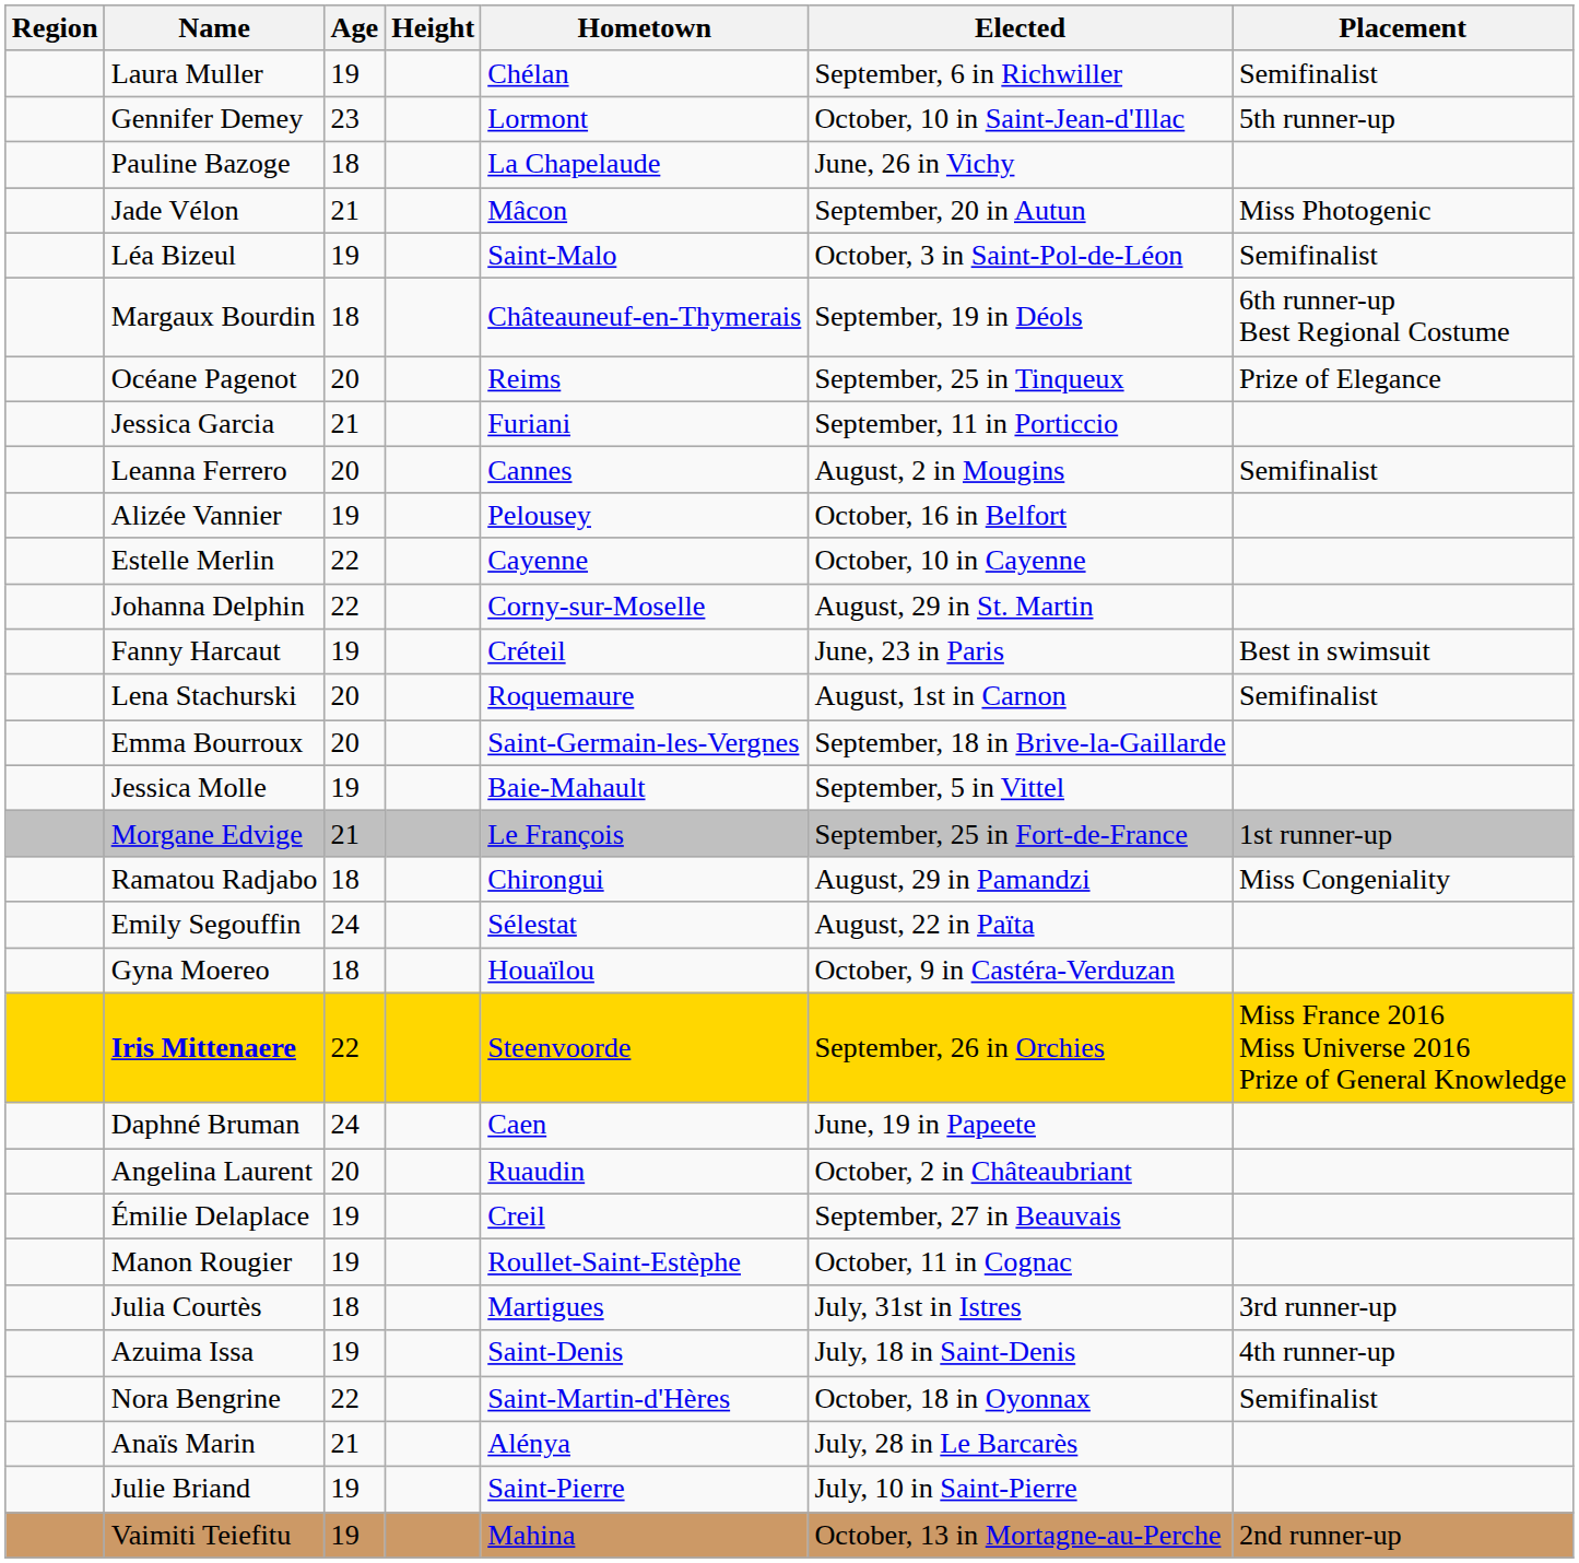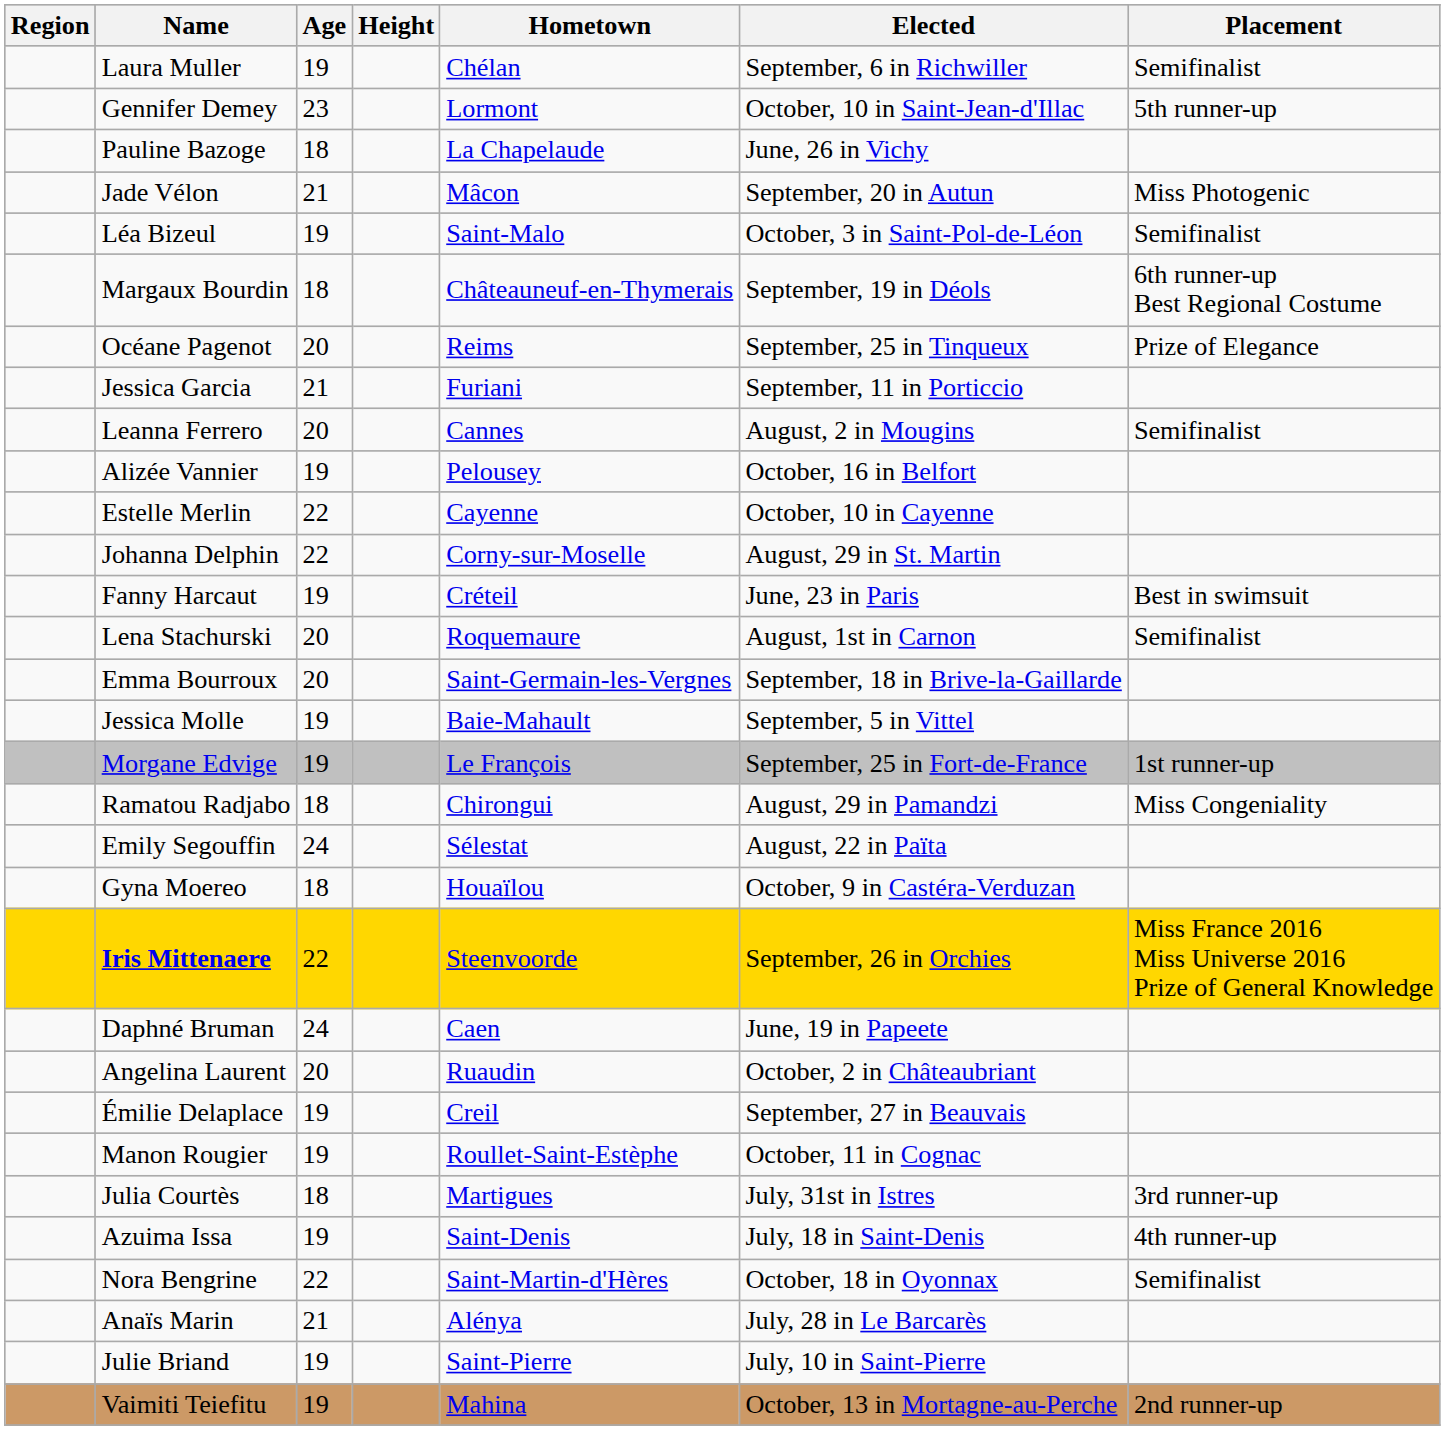 <table class="wikitable sortable">
 <tr>
 <th scope="col">Region</th>
 <th scope="col">Name</th>
 <th scope="col">Age</th>
 <th scope="col">Height</th>
 <th scope="col">Hometown</th>
 <th scope="col">Elected</th>
 <th scope="col">Placement</th>
 </tr>
 <tr>
 <td></td>
 <td>Laura Muller</td>
 <td>19</td>
 <td></td>
 <td><a href='#'>Chélan</a></td>
 <td>September, 6 in <a href='#'>Richwiller</a></td>
 <td>Semifinalist</td>
 </tr>
 <tr>
 <td></td>
 <td>Gennifer Demey</td>
 <td>23</td>
 <td></td>
 <td><a href='#'>Lormont</a></td>
 <td>October, 10 in <a href='#'>Saint-Jean-d'Illac</a></td>
 <td>5th runner-up</td>
 </tr>
 <tr>
 <td></td>
 <td>Pauline Bazoge</td>
 <td>18</td>
 <td></td>
 <td><a href='#'>La Chapelaude</a></td>
 <td>June, 26 in <a href='#'>Vichy</a></td>
 <td></td>
 </tr>
 <tr>
 <td></td>
 <td>Jade Vélon</td>
 <td>21</td>
 <td></td>
 <td><a href='#'>Mâcon</a></td>
 <td>September, 20 in <a href='#'>Autun</a></td>
 <td>Miss Photogenic</td>
 </tr>
 <tr>
 <td></td>
 <td>Léa Bizeul</td>
 <td>19</td>
 <td></td>
 <td><a href='#'>Saint-Malo</a></td>
 <td>October, 3 in <a href='#'>Saint-Pol-de-Léon</a></td>
 <td>Semifinalist</td>
 </tr>
 <tr>
 <td></td>
 <td>Margaux Bourdin</td>
 <td>18</td>
 <td></td>
 <td><a href='#'>Châteauneuf-en-Thymerais</a></td>
 <td>September, 19 in <a href='#'>Déols</a></td>
 <td>6th runner-up <br> Best Regional Costume</td>
 </tr>
 <tr>
 <td></td>
 <td>Océane Pagenot</td>
 <td>20</td>
 <td></td>
 <td><a href='#'>Reims</a></td>
 <td>September, 25 in <a href='#'>Tinqueux</a></td>
 <td>Prize of Elegance</td>
 </tr>
 <tr>
 <td></td>
 <td>Jessica Garcia</td>
 <td>21</td>
 <td></td>
 <td><a href='#'>Furiani</a></td>
 <td>September, 11 in <a href='#'>Porticcio</a></td>
 <td></td>
 </tr>
 <tr>
 <td></td>
 <td>Leanna Ferrero</td>
 <td>20</td>
 <td></td>
 <td><a href='#'>Cannes</a></td>
 <td>August, 2 in <a href='#'>Mougins</a></td>
 <td>Semifinalist</td>
 </tr>
 <tr>
 <td></td>
 <td>Alizée Vannier</td>
 <td>19</td>
 <td></td>
 <td><a href='#'>Pelousey</a></td>
 <td>October, 16 in <a href='#'>Belfort</a></td>
 <td></td>
 </tr>
 <tr>
 <td></td>
 <td>Estelle Merlin</td>
 <td>22</td>
 <td></td>
 <td><a href='#'>Cayenne</a></td>
 <td>October, 10 in <a href='#'>Cayenne</a></td>
 <td></td>
 </tr>
 <tr>
 <td></td>
 <td>Johanna Delphin</td>
 <td>22</td>
 <td></td>
 <td><a href='#'>Corny-sur-Moselle</a></td>
 <td>August, 29 in <a href='#'>St. Martin</a></td>
 <td></td>
 </tr>
 <tr>
 <td></td>
 <td>Fanny Harcaut</td>
 <td>19</td>
 <td></td>
 <td><a href='#'>Créteil</a></td>
 <td>June, 23 in <a href='#'>Paris</a></td>
 <td>Best in swimsuit</td>
 </tr>
 <tr>
 <td></td>
 <td>Lena Stachurski</td>
 <td>20</td>
 <td></td>
 <td><a href='#'>Roquemaure</a></td>
 <td>August, 1st in <a href='#'>Carnon</a></td>
 <td>Semifinalist</td>
 </tr>
 <tr>
 <td></td>
 <td>Emma Bourroux</td>
 <td>20</td>
 <td></td>
 <td><a href='#'>Saint-Germain-les-Vergnes</a></td>
 <td>September, 18 in <a href='#'>Brive-la-Gaillarde</a></td>
 <td></td>
 </tr>
 <tr>
 <td></td>
 <td>Jessica Molle</td>
 <td>19</td>
 <td></td>
 <td><a href='#'>Baie-Mahault</a></td>
 <td>September, 5 in <a href='#'>Vittel</a></td>
 <td></td>
 </tr>
 <tr bgcolor=silver>
 <td></td>
 <td><a href='#'>Morgane Edvige</a></td>
-<td>21</td>
+<td>19</td>
 <td></td>
 <td><a href='#'>Le François</a></td>
 <td>September, 25 in <a href='#'>Fort-de-France</a></td>
 <td>1st runner-up</td>
 </tr>
 <tr>
 <td></td>
 <td>Ramatou Radjabo</td>
 <td>18</td>
 <td></td>
 <td><a href='#'>Chirongui</a></td>
 <td>August, 29 in <a href='#'>Pamandzi</a></td>
 <td>Miss Congeniality</td>
 </tr>
 <tr>
 <td></td>
 <td>Emily Segouffin</td>
 <td>24</td>
 <td></td>
 <td><a href='#'>Sélestat</a></td>
 <td>August, 22 in <a href='#'>Païta</a></td>
 <td></td>
 </tr>
 <tr>
 <td></td>
 <td>Gyna Moereo</td>
 <td>18</td>
 <td></td>
 <td><a href='#'>Houaïlou</a></td>
 <td>October, 9 in <a href='#'>Castéra-Verduzan</a></td>
 <td></td>
 </tr>
 <tr bgcolor=gold>
 <td></td>
 <td><strong><a href='#'>Iris Mittenaere</a></strong></td>
 <td>22</td>
 <td></td>
 <td><a href='#'>Steenvoorde</a></td>
 <td>September, 26 in <a href='#'>Orchies</a></td>
 <td>Miss France 2016 <br> Miss Universe 2016 <br> Prize of General Knowledge</td>
 </tr>
 <tr>
 <td></td>
 <td>Daphné Bruman</td>
 <td>24</td>
 <td></td>
 <td><a href='#'>Caen</a></td>
 <td>June, 19 in <a href='#'>Papeete</a></td>
 <td></td>
 </tr>
 <tr>
 <td></td>
 <td>Angelina Laurent</td>
 <td>20</td>
 <td></td>
 <td><a href='#'>Ruaudin</a></td>
 <td>October, 2 in <a href='#'>Châteaubriant</a></td>
 <td></td>
 </tr>
 <tr>
 <td></td>
 <td>Émilie Delaplace</td>
 <td>19</td>
 <td></td>
 <td><a href='#'>Creil</a></td>
 <td>September, 27 in <a href='#'>Beauvais</a></td>
 <td></td>
 </tr>
 <tr>
 <td></td>
 <td>Manon Rougier</td>
 <td>19</td>
 <td></td>
 <td><a href='#'>Roullet-Saint-Estèphe</a></td>
 <td>October, 11 in <a href='#'>Cognac</a></td>
 <td></td>
 </tr>
 <tr>
 <td></td>
 <td>Julia Courtès</td>
 <td>18</td>
 <td></td>
 <td><a href='#'>Martigues</a></td>
 <td>July, 31st in <a href='#'>Istres</a></td>
 <td>3rd runner-up</td>
 </tr>
 <tr>
 <td></td>
 <td>Azuima Issa</td>
 <td>19</td>
 <td></td>
 <td><a href='#'>Saint-Denis</a></td>
 <td>July, 18 in <a href='#'>Saint-Denis</a></td>
 <td>4th runner-up</td>
 </tr>
 <tr>
 <td></td>
 <td>Nora Bengrine</td>
 <td>22</td>
 <td></td>
 <td><a href='#'>Saint-Martin-d'Hères</a></td>
 <td>October, 18 in <a href='#'>Oyonnax</a></td>
 <td>Semifinalist</td>
 </tr>
 <tr>
 <td></td>
 <td>Anaïs Marin</td>
 <td>21</td>
 <td></td>
 <td><a href='#'>Alénya</a></td>
 <td>July, 28 in <a href='#'>Le Barcarès</a></td>
 <td></td>
 </tr>
 <tr>
 <td></td>
 <td>Julie Briand</td>
 <td>19</td>
 <td></td>
 <td><a href='#'>Saint-Pierre</a></td>
 <td>July, 10 in <a href='#'>Saint-Pierre</a></td>
 <td></td>
 </tr>
 <tr bgcolor=#cc9966>
 <td></td>
 <td>Vaimiti Teiefitu</td>
 <td>19</td>
 <td></td>
 <td><a href='#'>Mahina</a></td>
 <td>October, 13 in <a href='#'>Mortagne-au-Perche</a></td>
 <td>2nd runner-up</td>
 </tr>
 </table>
